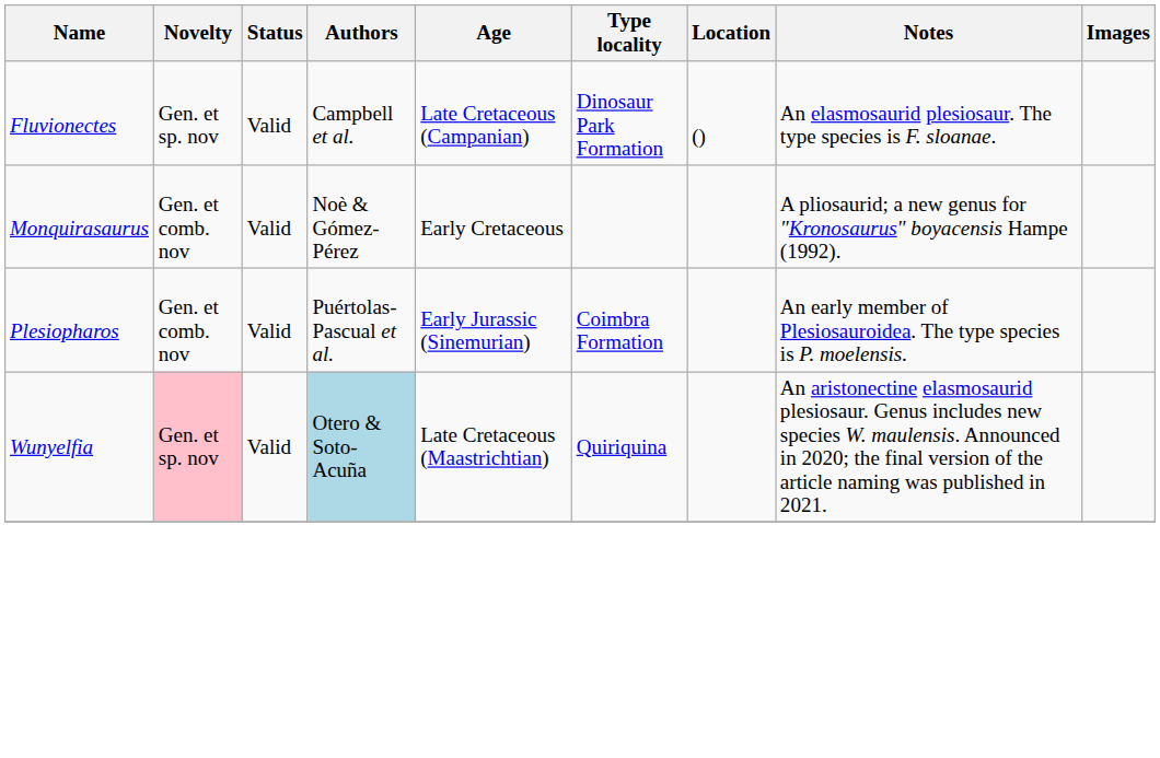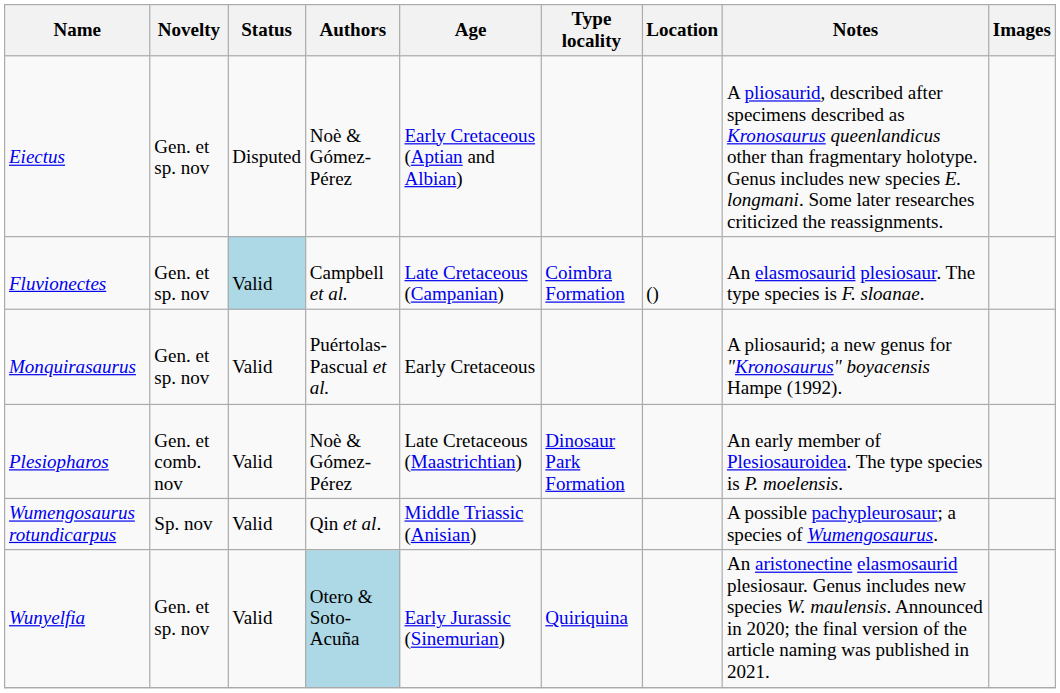 <table class="wikitable sortable" align="center" width="100%">
 <tr>
 <th>Name</th>
 <th>Novelty</th>
 <th>Status</th>
 <th>Authors</th>
 <th>Age</th>
 <th>Type locality</th>
 <th>Location</th>
 <th>Notes</th>
 <th>Images</th>
 </tr>
 <tr>
+<td><br><em><a href='#'>Eiectus</a></em></td>
+<td><br>Gen. et sp. nov</td>
+<td><br>Disputed</td>
+<td><br>Noè & Gómez-Pérez</td>
+<td><br><a href='#'>Early Cretaceous</a> (<a href='#'>Aptian</a> and <a href='#'>Albian</a>)</td>
+<td></td>
+<td><br></td>
+<td><br>A <a href='#'>pliosaurid</a>, described after specimens described as <em><a href='#'>Kronosaurus</a> queenlandicus</em> other than fragmentary holotype. Genus includes new species <em>E. longmani</em>. Some later researches criticized the reassignments.</td>
+<td></td>
+</tr>
+<tr>
 <td><br><em><a href='#'>Fluvionectes</a></em></td>
 <td><br>Gen. et sp. nov</td>
-<td><br>Valid</td>
+<td style="background: lightblue;"><br>Valid</td>
 <td><br>Campbell <em>et al.</em></td>
 <td><br><a href='#'>Late Cretaceous</a> (<a href='#'>Campanian</a>)</td>
-<td><br><a href='#'>Dinosaur Park Formation</a></td>
+<td><br><a href='#'>Coimbra Formation</a></td>
 <td><br><br>()</td>
 <td><br>An <a href='#'>elasmosaurid</a> <a href='#'>plesiosaur</a>. The type species is <em>F. sloanae</em>.</td>
 <td></td>
 </tr>
 <tr>
 <td><br><em><a href='#'>Monquirasaurus</a></em></td>
-<td><br>Gen. et comb. nov</td>
+<td><br>Gen. et sp. nov</td>
 <td><br>Valid</td>
-<td><br>Noè & Gómez-Pérez</td>
+<td><br>Puértolas-Pascual <em>et al.</em></td>
 <td><br>Early Cretaceous</td>
 <td></td>
 <td><br></td>
 <td><br>A pliosaurid; a new genus for <em>"<a href='#'>Kronosaurus</a>" boyacensis</em> Hampe (1992).</td>
 <td></td>
 </tr>
 <tr>
 <td><br><em><a href='#'>Plesiopharos</a></em></td>
 <td><br>Gen. et comb. nov</td>
 <td><br>Valid</td>
-<td><br>Puértolas-Pascual <em>et al.</em></td>
-<td><br><a href='#'>Early Jurassic</a> (<a href='#'>Sinemurian</a>)</td>
-<td><br><a href='#'>Coimbra Formation</a></td>
+<td><br>Noè & Gómez-Pérez</td>
+<td>Late Cretaceous (<a href='#'>Maastrichtian</a>)</td>
+<td><br><a href='#'>Dinosaur Park Formation</a></td>
 <td><br></td>
 <td><br>An early member of <a href='#'>Plesiosauroidea</a>. The type species is <em>P. moelensis</em>.</td>
 <td></td>
 </tr>
 <tr>
+<td><a href='#'><em>Wumengosaurus rotundicarpus</em></a></td>
+<td>Sp. nov</td>
+<td>Valid</td>
+<td>Qin <em>et al</em>.</td>
+<td><a href='#'>Middle Triassic</a> (<a href='#'>Anisian</a>)</td>
+<td></td>
+<td></td>
+<td>A possible <a href='#'>pachypleurosaur</a>; a species of <em><a href='#'>Wumengosaurus</a></em>.</td>
+<td></td>
+</tr>
+<tr>
 <td><em><a href='#'>Wunyelfia</a></em></td>
-<td style="background: pink;">Gen. et sp. nov</td>
+<td>Gen. et sp. nov</td>
 <td>Valid</td>
 <td style="background: lightblue;">Otero & Soto-Acuña</td>
-<td>Late Cretaceous (<a href='#'>Maastrichtian</a>)</td>
+<td><br><a href='#'>Early Jurassic</a> (<a href='#'>Sinemurian</a>)</td>
 <td><a href='#'>Quiriquina</a></td>
 <td></td>
 <td>An <a href='#'>aristonectine</a> <a href='#'>elasmosaurid</a> plesiosaur. Genus includes new species <em>W. maulensis</em>. Announced in 2020; the final version of the article naming was published in 2021.</td>
 <td></td>
 </tr>
 <tr>
 </tr>
 </table>
